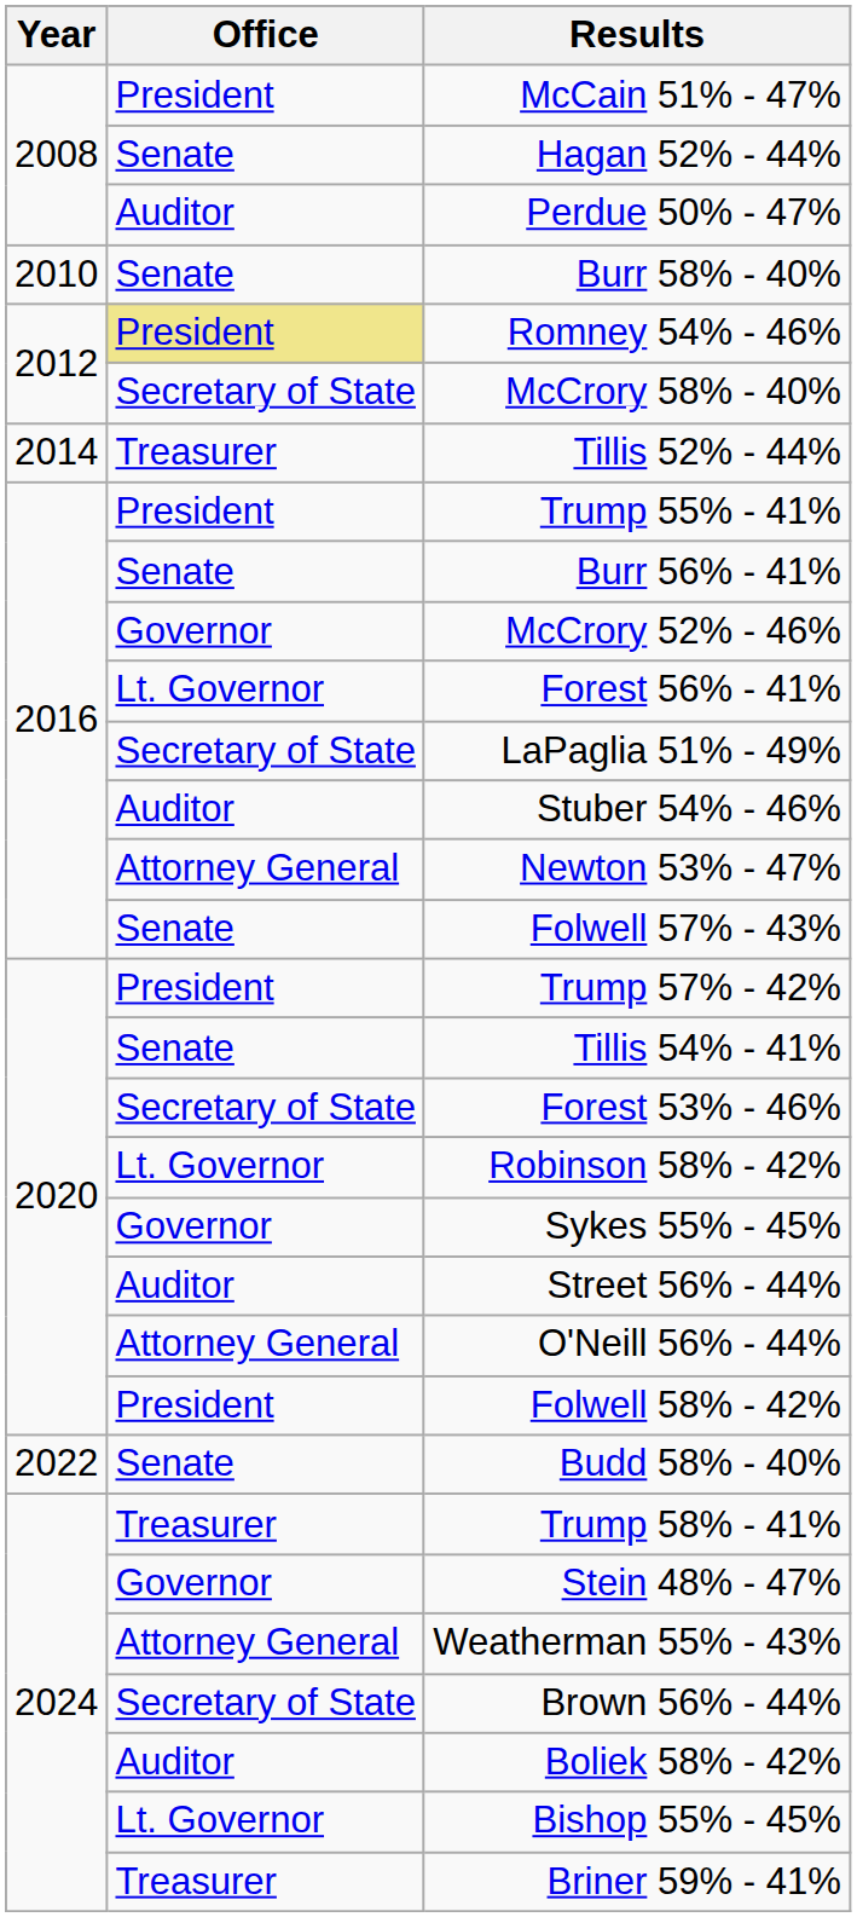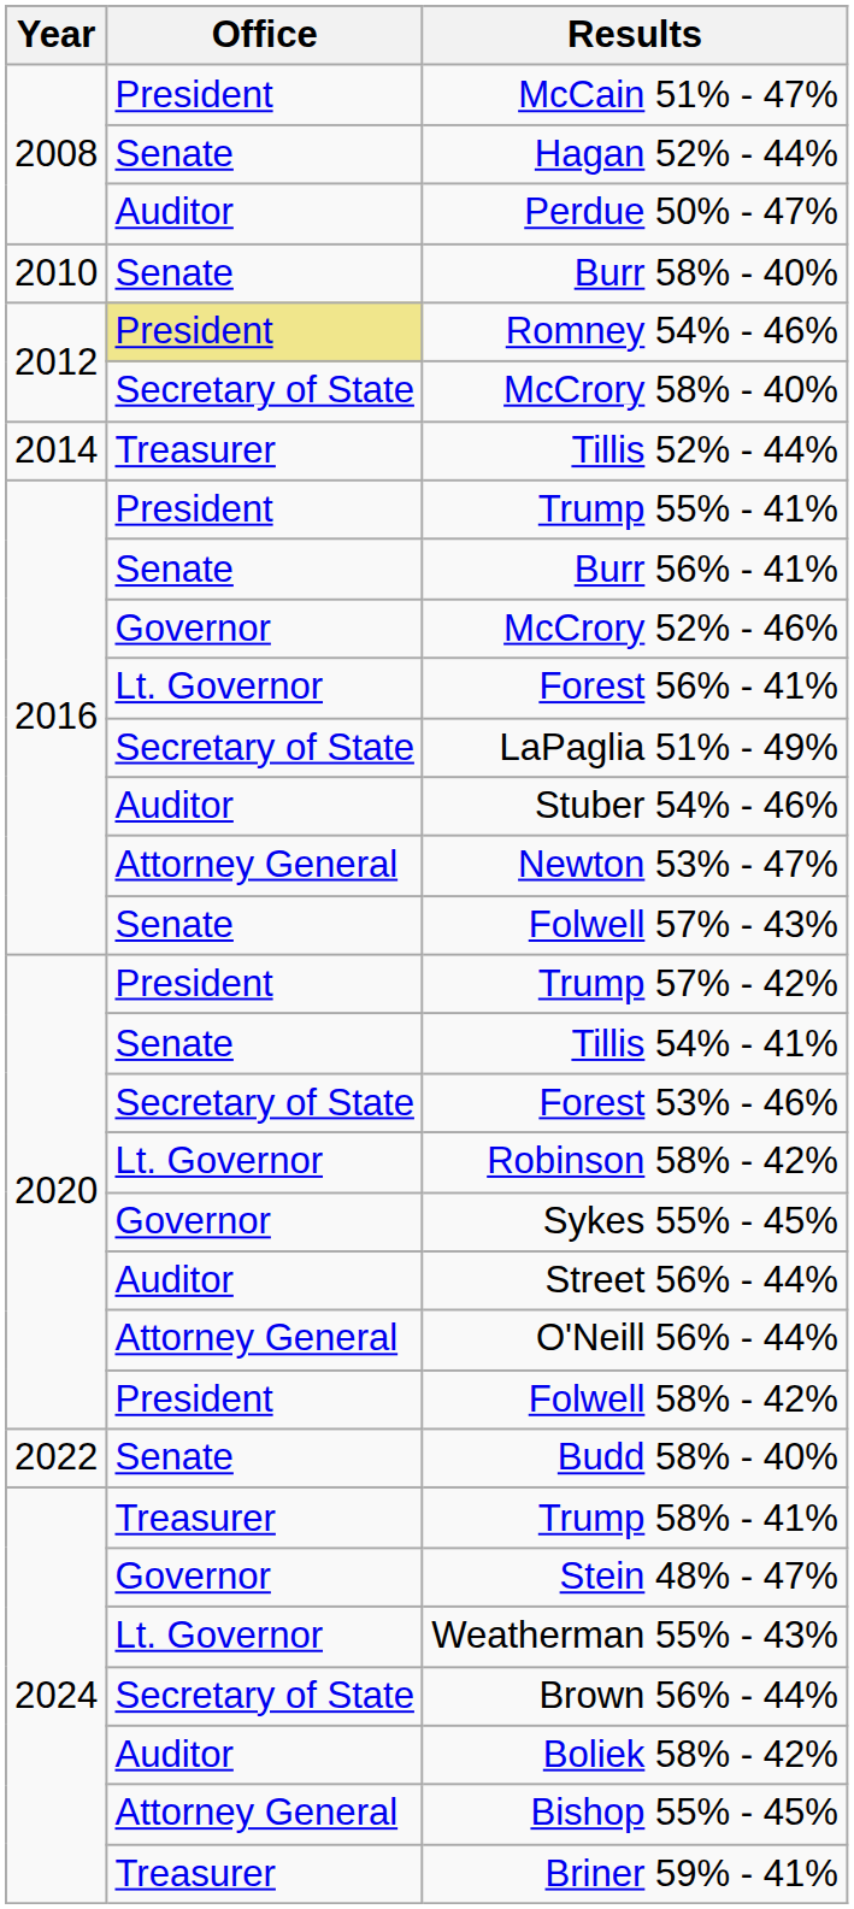 <table class=wikitable>
 <tr>
 <th>Year</th>
 <th>Office</th>
 <th>Results</th>
 </tr>
 <tr>
 <td rowspan=3>2008</td>
 <td><a href='#'>President</a></td>
 <td align="right" ><a href='#'>McCain</a> 51% - 47%</td>
 </tr>
 <tr>
 <td><a href='#'>Senate</a></td>
 <td align="right" ><a href='#'>Hagan</a> 52% - 44%</td>
 </tr>
 <tr>
 <td><a href='#'>Auditor</a></td>
 <td align="right" ><a href='#'>Perdue</a> 50% - 47%</td>
 </tr>
 <tr>
 <td>2010</td>
 <td><a href='#'>Senate</a></td>
 <td align="right" ><a href='#'>Burr</a> 58% - 40%</td>
 </tr>
 <tr>
 <td rowspan=2>2012</td>
 <td style="background: khaki;"><a href='#'>President</a></td>
 <td align="right" ><a href='#'>Romney</a> 54% - 46%</td>
 </tr>
 <tr>
 <td><a href='#'>Secretary of State</a></td>
 <td align="right" ><a href='#'>McCrory</a> 58% - 40%</td>
 </tr>
 <tr>
 <td>2014</td>
 <td><a href='#'>Treasurer</a></td>
 <td align="right" ><a href='#'>Tillis</a> 52% - 44%</td>
 </tr>
 <tr>
 <td rowspan=8>2016</td>
 <td><a href='#'>President</a></td>
 <td align="right" ><a href='#'>Trump</a> 55% - 41%</td>
 </tr>
 <tr>
 <td><a href='#'>Senate</a></td>
 <td align="right" ><a href='#'>Burr</a> 56% - 41%</td>
 </tr>
 <tr>
 <td><a href='#'>Governor</a></td>
 <td align="right" ><a href='#'>McCrory</a> 52% - 46%</td>
 </tr>
 <tr>
 <td><a href='#'>Lt. Governor</a></td>
 <td align="right" ><a href='#'>Forest</a> 56% - 41%</td>
 </tr>
 <tr>
 <td><a href='#'>Secretary of State</a></td>
 <td align="right" >LaPaglia 51% - 49%</td>
 </tr>
 <tr>
 <td><a href='#'>Auditor</a></td>
 <td align="right" >Stuber 54% - 46%</td>
 </tr>
 <tr>
 <td><a href='#'>Attorney General</a></td>
 <td align="right" ><a href='#'>Newton</a> 53% - 47%</td>
 </tr>
 <tr>
 <td><a href='#'>Senate</a></td>
 <td align="right" ><a href='#'>Folwell</a> 57% - 43%</td>
 </tr>
 <tr>
 <td rowspan=8>2020</td>
 <td><a href='#'>President</a></td>
 <td align="right" ><a href='#'>Trump</a> 57% - 42%</td>
 </tr>
 <tr>
 <td><a href='#'>Senate</a></td>
 <td align="right" ><a href='#'>Tillis</a> 54% - 41%</td>
 </tr>
 <tr>
 <td><a href='#'>Secretary of State</a></td>
 <td align="right" ><a href='#'>Forest</a> 53% - 46%</td>
 </tr>
 <tr>
 <td><a href='#'>Lt. Governor</a></td>
 <td align="right" ><a href='#'>Robinson</a> 58% - 42%</td>
 </tr>
 <tr>
 <td><a href='#'>Governor</a></td>
 <td align="right" >Sykes 55% - 45%</td>
 </tr>
 <tr>
 <td><a href='#'>Auditor</a></td>
 <td align="right" >Street 56% - 44%</td>
 </tr>
 <tr>
 <td><a href='#'>Attorney General</a></td>
 <td align="right" >O'Neill 56% - 44%</td>
 </tr>
 <tr>
 <td><a href='#'>President</a></td>
 <td align="right" ><a href='#'>Folwell</a> 58% - 42%</td>
 </tr>
 <tr>
 <td>2022</td>
 <td><a href='#'>Senate</a></td>
 <td align="right" ><a href='#'>Budd</a> 58% - 40%</td>
 </tr>
 <tr>
 <td rowspan=7>2024</td>
 <td><a href='#'>Treasurer</a></td>
 <td align="right" ><a href='#'>Trump</a> 58% - 41%</td>
 </tr>
 <tr>
 <td><a href='#'>Governor</a></td>
 <td align="right" ><a href='#'>Stein</a> 48% - 47%</td>
 </tr>
 <tr>
-<td><a href='#'>Attorney General</a></td>
+<td><a href='#'>Lt. Governor</a></td>
 <td align="right" >Weatherman 55% - 43%</td>
 </tr>
 <tr>
 <td><a href='#'>Secretary of State</a></td>
 <td align="right" >Brown 56% - 44%</td>
 </tr>
 <tr>
 <td><a href='#'>Auditor</a></td>
 <td align="right" ><a href='#'>Boliek</a> 58% - 42%</td>
 </tr>
 <tr>
-<td><a href='#'>Lt. Governor</a></td>
+<td><a href='#'>Attorney General</a></td>
 <td align="right" ><a href='#'>Bishop</a> 55% - 45%</td>
 </tr>
 <tr>
 <td><a href='#'>Treasurer</a></td>
 <td align="right" ><a href='#'>Briner</a> 59% - 41%</td>
 </tr>
 </table>
